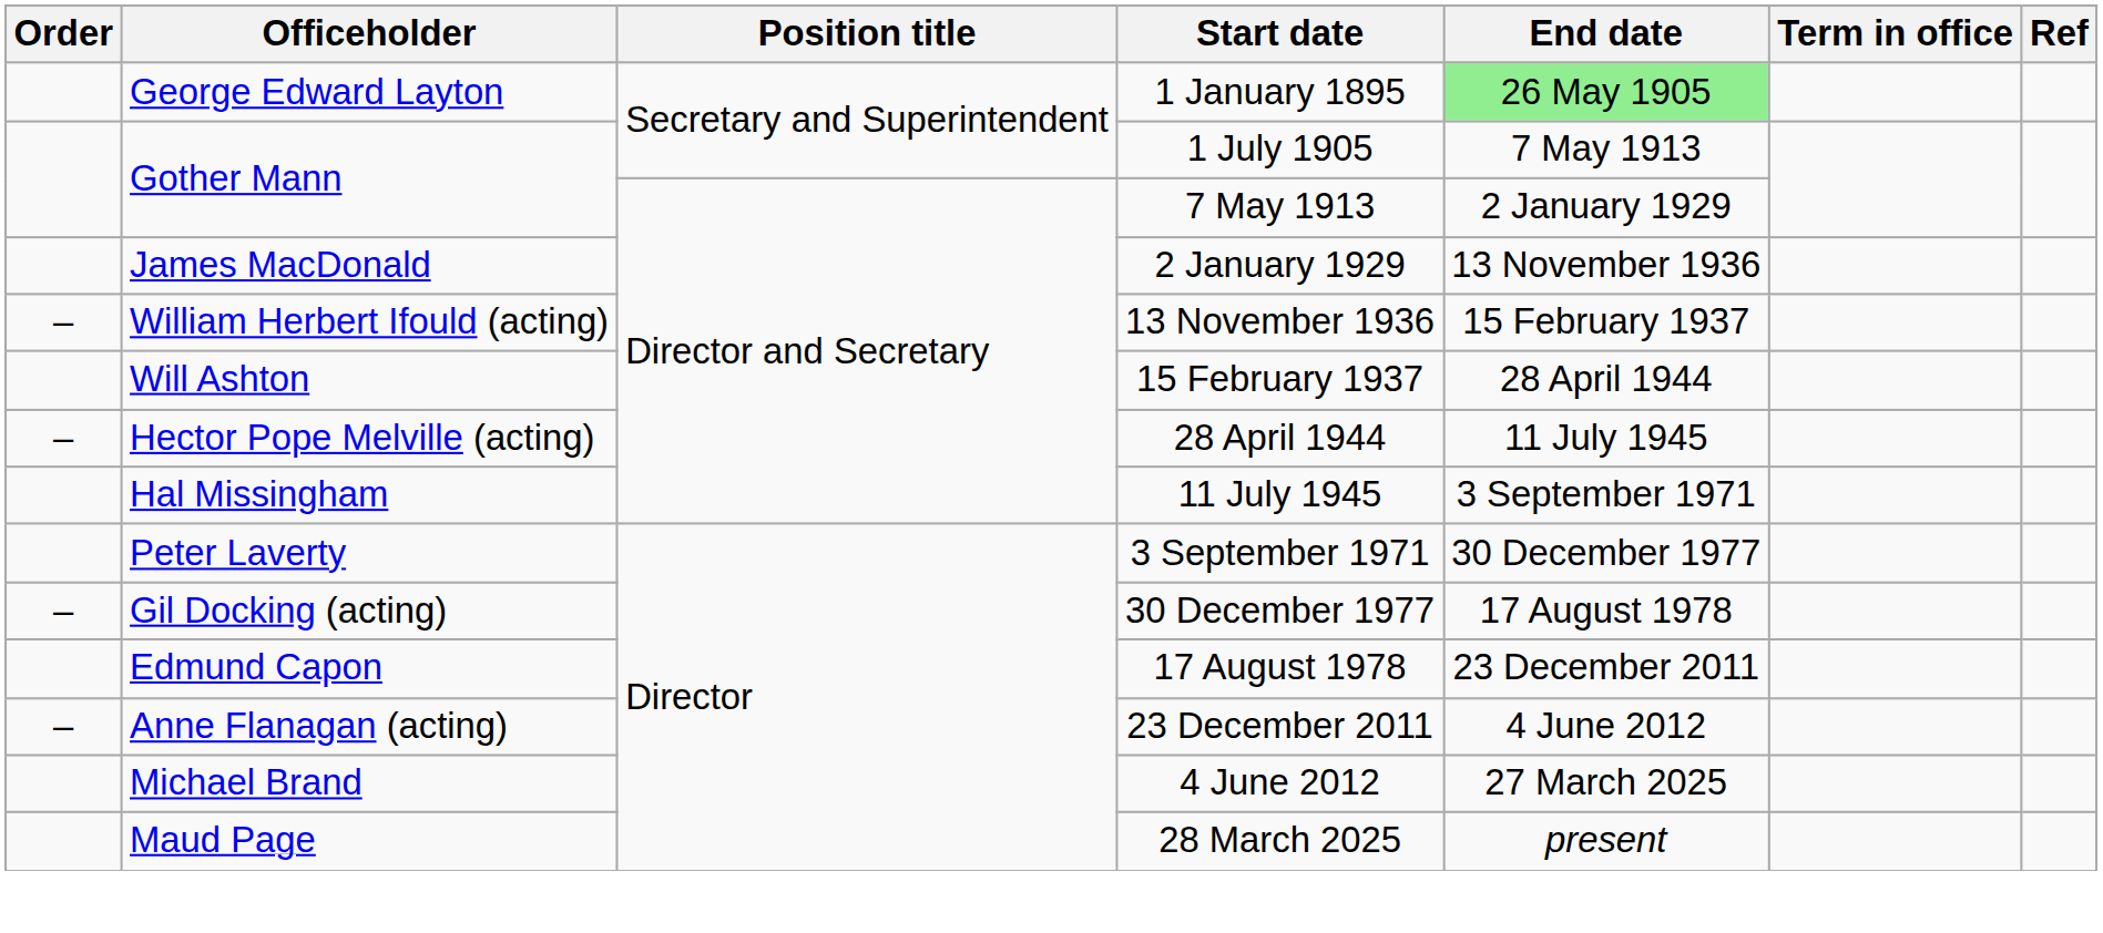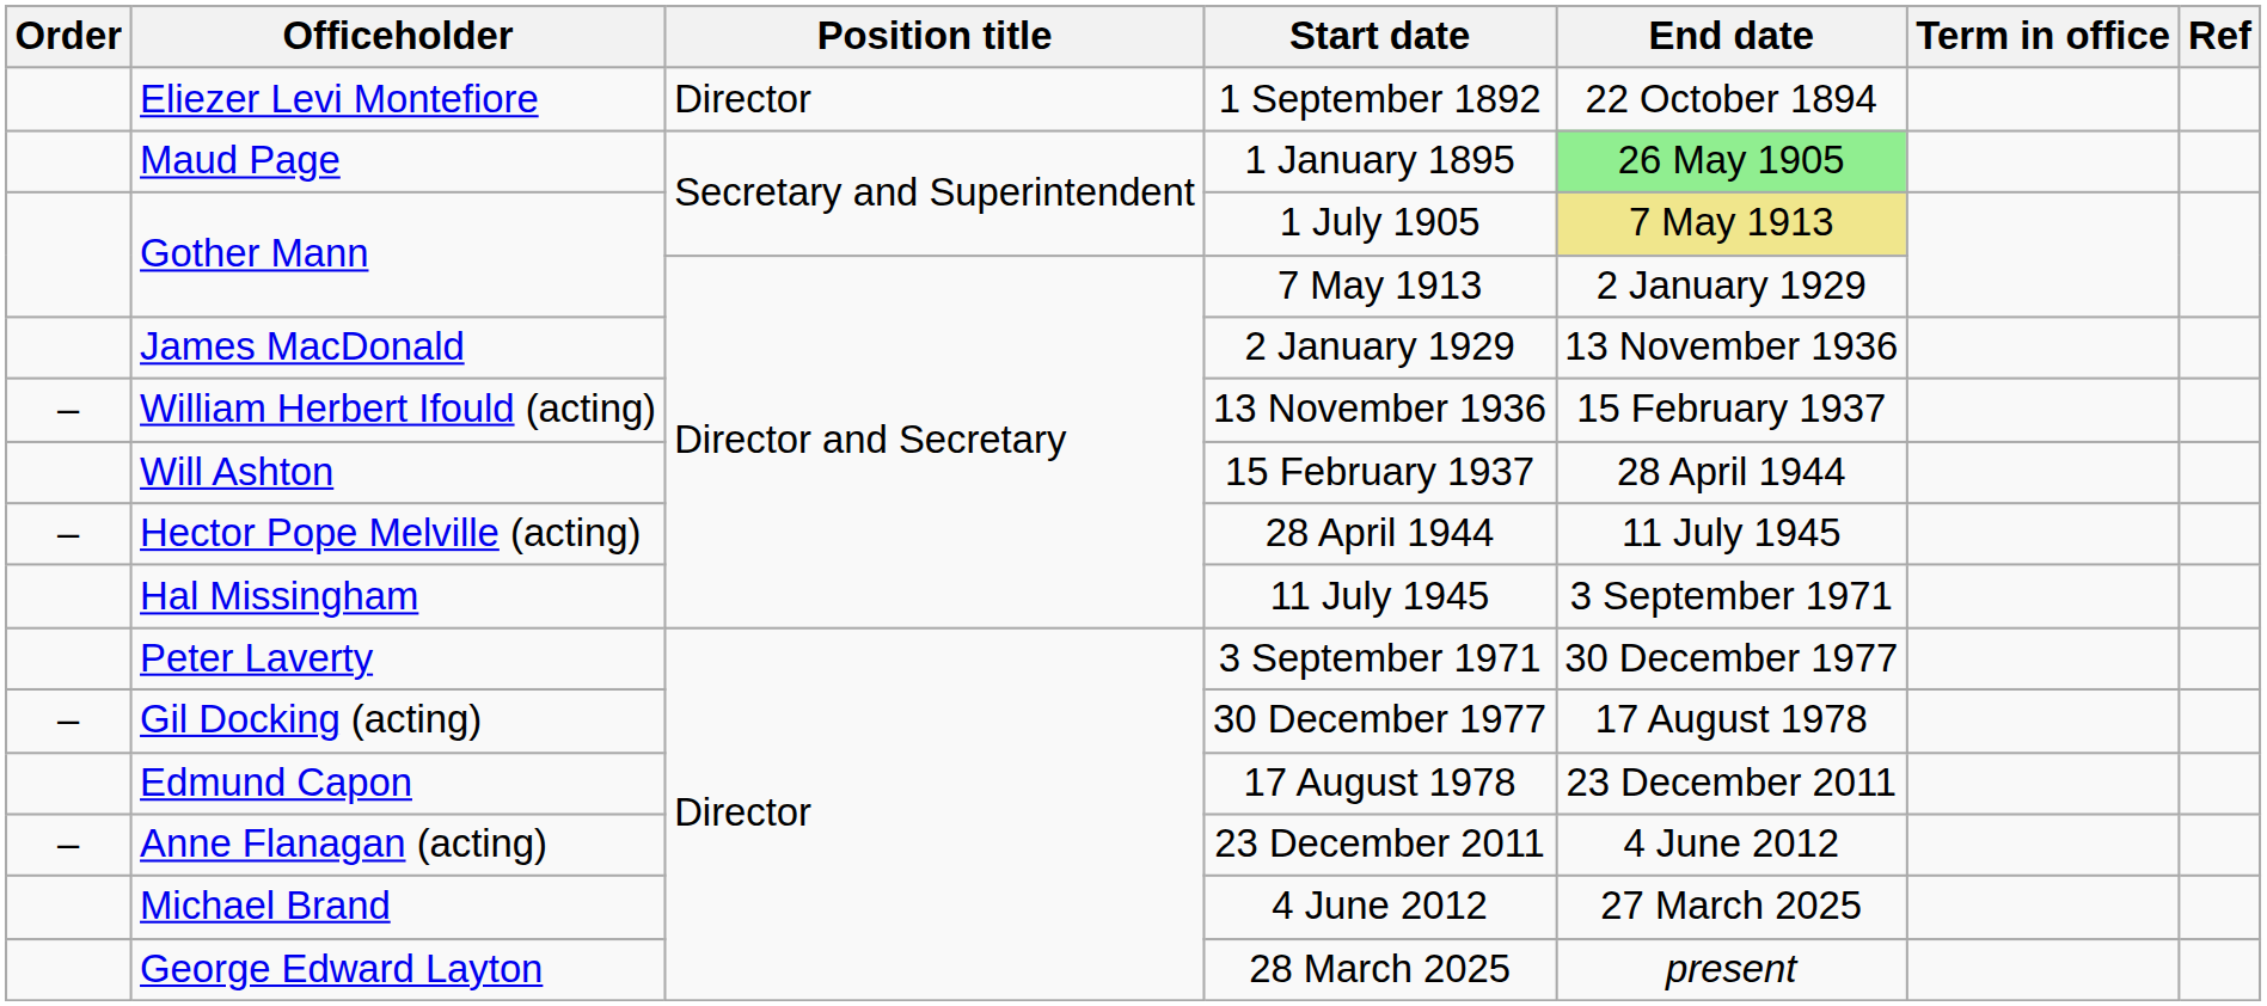 <table class="wikitable sortable">
 <tr>
 <th>Order</th>
 <th>Officeholder</th>
 <th>Position title</th>
 <th>Start date</th>
 <th>End date</th>
 <th>Term in office</th>
 <th>Ref</th>
 </tr>
 <tr>
 <td align=center></td>
-<td><a href='#'>George Edward Layton</a></td>
+<td><a href='#'>Eliezer Levi Montefiore</a></td>
+<td>Director</td>
+<td align=center>1 September 1892</td>
+<td align=center>22 October 1894</td>
+<td align=right></td>
+<td></td>
+</tr>
+<tr>
+<td align=center></td>
+<td><a href='#'>Maud Page</a></td>
 <td rowspan="2">Secretary and Superintendent</td>
 <td align=center>1 January 1895</td>
 <td align=center style="background: lightgreen;">26 May 1905</td>
 <td align=right></td>
 <td></td>
 </tr>
 <tr>
 <td rowspan=2 align=center></td>
 <td rowspan=2><a href='#'>Gother Mann</a> </td>
 <td align=center>1 July 1905</td>
-<td align=center>7 May 1913</td>
+<td align=center style="background: khaki;">7 May 1913</td>
 <td rowspan=2 align=right></td>
 <td rowspan=2></td>
 </tr>
 <tr>
 <td rowspan=6>Director and Secretary</td>
 <td align=center>7 May 1913</td>
 <td align=center>2 January 1929</td>
 </tr>
 <tr>
 <td align=center></td>
 <td><a href='#'>James MacDonald</a></td>
 <td align=center>2 January 1929</td>
 <td align=center>13 November 1936</td>
 <td align=right></td>
 <td></td>
 </tr>
 <tr>
 <td align=center>–</td>
 <td><a href='#'>William Herbert Ifould</a> (acting)</td>
 <td align=center>13 November 1936</td>
 <td align=center>15 February 1937</td>
 <td align=right></td>
 <td></td>
 </tr>
 <tr>
 <td align=center></td>
 <td><a href='#'>Will Ashton</a> </td>
 <td align=center>15 February 1937</td>
 <td align=center>28 April 1944</td>
 <td align=right></td>
 <td></td>
 </tr>
 <tr>
 <td align=center>–</td>
 <td><a href='#'>Hector Pope Melville</a> (acting)</td>
 <td align="center">28 April 1944</td>
 <td align=center>11 July 1945</td>
 <td align=right></td>
 <td></td>
 </tr>
 <tr>
 <td align=center></td>
 <td><a href='#'>Hal Missingham</a> </td>
 <td align=center>11 July 1945</td>
 <td align=center>3 September 1971</td>
 <td align=right></td>
 <td></td>
 </tr>
 <tr>
 <td align=center></td>
 <td><a href='#'>Peter Laverty</a></td>
 <td rowspan="6">Director</td>
 <td align=center>3 September 1971</td>
 <td align=center>30 December 1977</td>
 <td align=right></td>
 <td></td>
 </tr>
 <tr>
 <td align=center>–</td>
 <td><a href='#'>Gil Docking</a> (acting)</td>
 <td align="center">30 December 1977</td>
 <td align=center>17 August 1978</td>
 <td align=right></td>
 <td></td>
 </tr>
 <tr>
 <td align=center></td>
 <td><a href='#'>Edmund Capon</a> </td>
 <td align=center>17 August 1978</td>
 <td align=center>23 December 2011</td>
 <td align=right><strong></strong></td>
 <td></td>
 </tr>
 <tr>
 <td align=center>–</td>
 <td><a href='#'>Anne Flanagan</a> (acting)</td>
 <td align="center">23 December 2011</td>
 <td align=center>4 June 2012</td>
 <td align=right></td>
 <td></td>
 </tr>
 <tr>
 <td align=center></td>
 <td><a href='#'>Michael Brand</a></td>
 <td align=center>4 June 2012</td>
 <td align=center>27 March 2025</td>
 <td align=right></td>
 <td></td>
 </tr>
 <tr>
 <td align=center></td>
-<td><a href='#'>Maud Page</a></td>
+<td><a href='#'>George Edward Layton</a></td>
 <td align="center">28 March 2025</td>
 <td align=center><em>present</em></td>
 <td align="right"></td>
 <td></td>
 </tr>
 </table>
